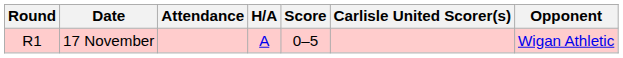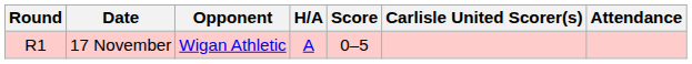 <table class="wikitable" style="text-align:center">
 <tr>
 <th>Round</th>
 <th>Date</th>
-<th>Attendance</th>
+<th>Opponent</th>
 <th>H/A</th>
 <th>Score</th>
 <th>Carlisle United Scorer(s)</th>
-<th>Opponent</th>
+<th>Attendance</th>
 </tr>
 <tr bgcolor=#FFCCCC>
 <td>R1</td>
 <td align=left>17 November</td>
-<td></td>
+<td align=left><a href='#'>Wigan Athletic</a></td>
 <td><a href='#'>A</a></td>
 <td>0–5</td>
 <td align=left></td>
-<td align=left><a href='#'>Wigan Athletic</a></td>
+<td></td>
 </tr>
 </table>
